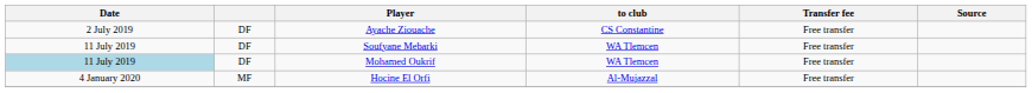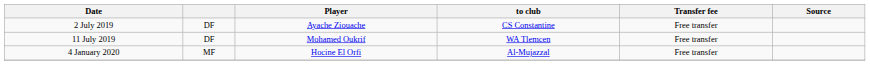 <table class="wikitable sortable" style="width:70%; text-align:center; font-size:85%; text-align:centre;">
 <tr>
 <th>Date</th>
 <th></th>
 <th>Player</th>
 <th>to club</th>
 <th>Transfer fee</th>
 <th>Source</th>
 </tr>
 <tr>
 <td>2 July 2019</td>
 <td>DF</td>
 <td> <a href='#'>Ayache Ziouache</a></td>
 <td><a href='#'>CS Constantine</a></td>
 <td>Free transfer</td>
 <td></td>
 </tr>
 <tr>
 <td>11 July 2019</td>
 <td>DF</td>
-<td> <a href='#'>Soufyane Mebarki</a></td>
-<td><a href='#'>WA Tlemcen</a></td>
-<td>Free transfer</td>
-<td></td>
-</tr>
-<tr>
-<td style="background: lightblue;">11 July 2019</td>
-<td>DF</td>
 <td> <a href='#'>Mohamed Oukrif</a></td>
 <td><a href='#'>WA Tlemcen</a></td>
 <td>Free transfer</td>
 <td></td>
 </tr>
 <tr>
 <td>4 January 2020</td>
 <td>MF</td>
 <td> <a href='#'>Hocine El Orfi</a></td>
 <td> <a href='#'>Al-Mujazzal</a></td>
 <td>Free transfer</td>
 <td></td>
 </tr>
 <tr>
 </tr>
 </table>
